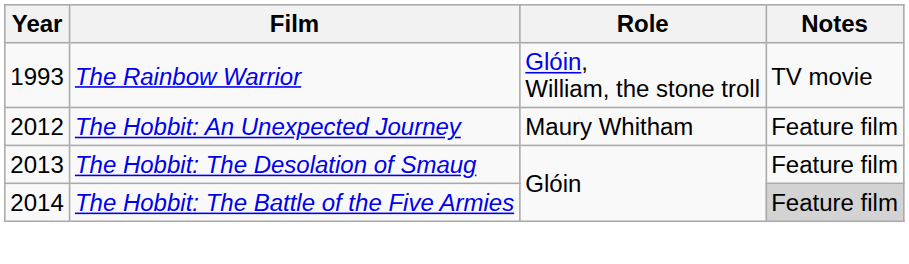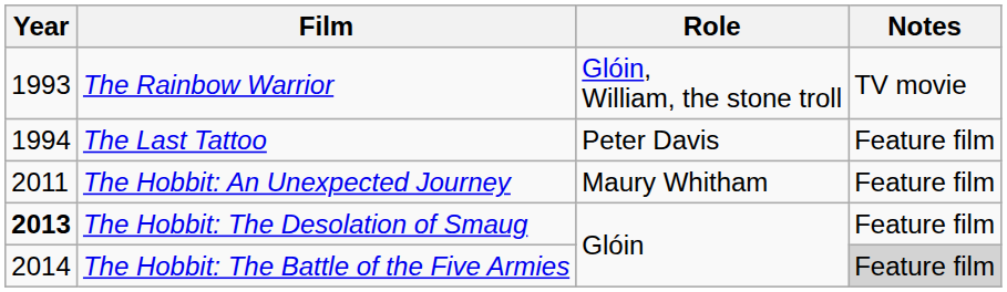 <table class="wikitable" style="font-size: 95%;">
 <tr>
 <th>Year</th>
 <th>Film</th>
 <th>Role</th>
 <th>Notes</th>
 </tr>
 <tr>
 <td>1993</td>
 <td><em><a href='#'>The Rainbow Warrior</a></em></td>
 <td><a href='#'>Glóin</a>,<br>William, the stone troll</td>
 <td>TV movie</td>
 </tr>
 <tr>
-<td>2012</td>
+<td>1994</td>
+<td><em><a href='#'>The Last Tattoo</a></em></td>
+<td>Peter Davis</td>
+<td>Feature film</td>
+</tr>
+<tr>
+<td>2011</td>
 <td><em><a href='#'>The Hobbit: An Unexpected Journey</a></em></td>
 <td>Maury Whitham</td>
 <td>Feature film</td>
 </tr>
 <tr>
-<td>2013</td>
+<td><strong>2013</strong></td>
 <td><em><a href='#'>The Hobbit: The Desolation of Smaug</a></em></td>
 <td rowspan="2">Glóin</td>
 <td>Feature film</td>
 </tr>
 <tr>
 <td>2014</td>
 <td><em><a href='#'>The Hobbit: The Battle of the Five Armies</a></em></td>
 <td style="background: lightgrey;">Feature film</td>
 </tr>
 </table>
